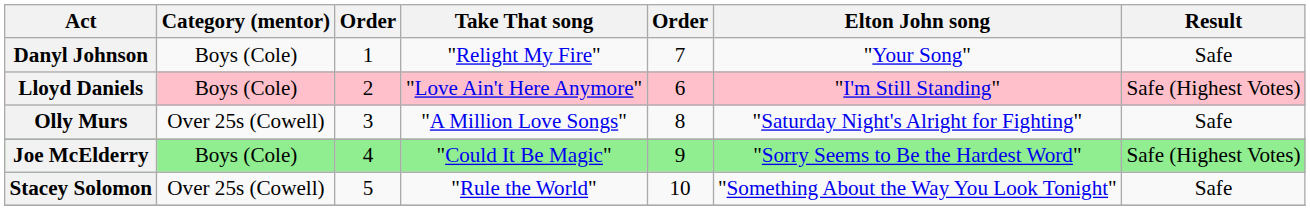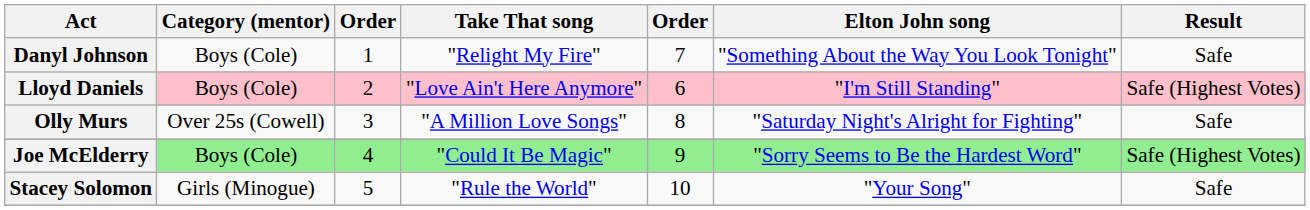 <table class="wikitable plainrowheaders" style="text-align:center;">
 <tr>
 <th scope="col">Act</th>
 <th scope="col">Category (mentor)</th>
 <th scope="col">Order</th>
 <th scope="col">Take That song</th>
 <th scope="col">Order</th>
 <th scope="col">Elton John song</th>
 <th scope="col">Result</th>
 </tr>
 <tr>
 <th scope="row">Danyl Johnson</th>
 <td>Boys (Cole)</td>
 <td>1</td>
 <td>"<a href='#'>Relight My Fire</a>"</td>
 <td>7</td>
-<td>"<a href='#'>Your Song</a>"</td>
+<td>"<a href='#'>Something About the Way You Look Tonight</a>"</td>
 <td>Safe</td>
 </tr>
 <tr style="background: pink">
 <th scope="row">Lloyd Daniels</th>
 <td>Boys (Cole)</td>
 <td>2</td>
 <td>"<a href='#'>Love Ain't Here Anymore</a>"</td>
 <td>6</td>
 <td>"<a href='#'>I'm Still Standing</a>"</td>
 <td>Safe (Highest Votes)</td>
 </tr>
 <tr>
 <th scope="row">Olly Murs</th>
 <td>Over 25s (Cowell)</td>
 <td>3</td>
 <td>"<a href='#'>A Million Love Songs</a>"</td>
 <td>8</td>
 <td>"<a href='#'>Saturday Night's Alright for Fighting</a>"</td>
 <td>Safe</td>
 </tr>
 <tr>
 </tr>
 <tr style="background:lightgreen;">
 <th scope="row">Joe McElderry</th>
 <td>Boys (Cole)</td>
 <td>4</td>
 <td>"<a href='#'>Could It Be Magic</a>"</td>
 <td>9</td>
 <td>"<a href='#'>Sorry Seems to Be the Hardest Word</a>"</td>
 <td>Safe (Highest Votes)</td>
 </tr>
 <tr>
 <th scope="row">Stacey Solomon</th>
-<td>Over 25s (Cowell)</td>
+<td>Girls (Minogue)</td>
 <td>5</td>
 <td>"<a href='#'>Rule the World</a>"</td>
 <td>10</td>
-<td>"<a href='#'>Something About the Way You Look Tonight</a>"</td>
+<td>"<a href='#'>Your Song</a>"</td>
 <td>Safe</td>
 </tr>
 <tr>
 </tr>
 </table>
